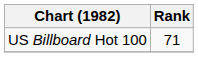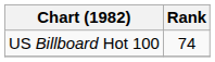 <table class="wikitable">
 <tr>
 <th>Chart (1982)</th>
 <th style="text-align:center;">Rank</th>
 </tr>
 <tr>
 <td>US <em>Billboard</em> Hot 100</td>
-<td style="text-align:center;">71</td>
+<td style="text-align:center;">74</td>
 </tr>
 <tr>
 </tr>
 </table>
